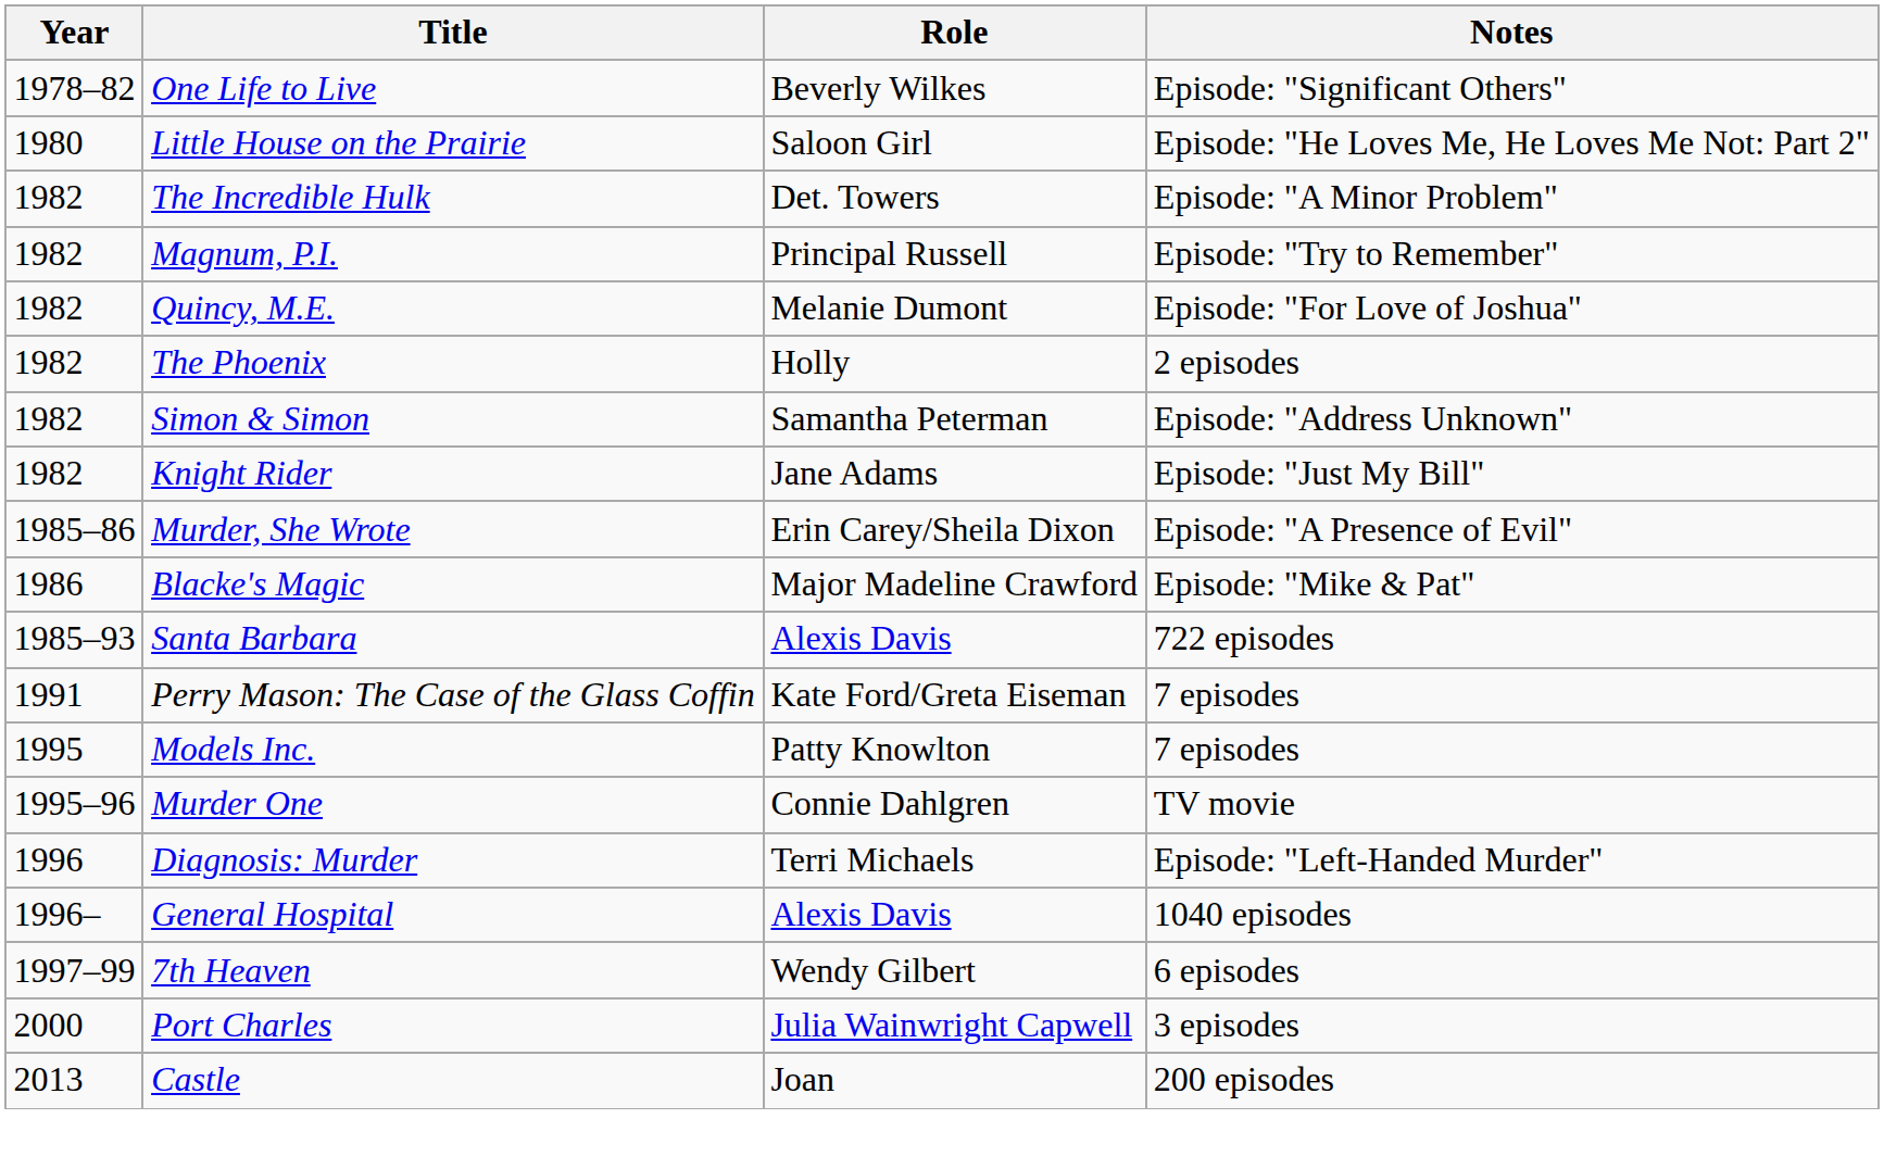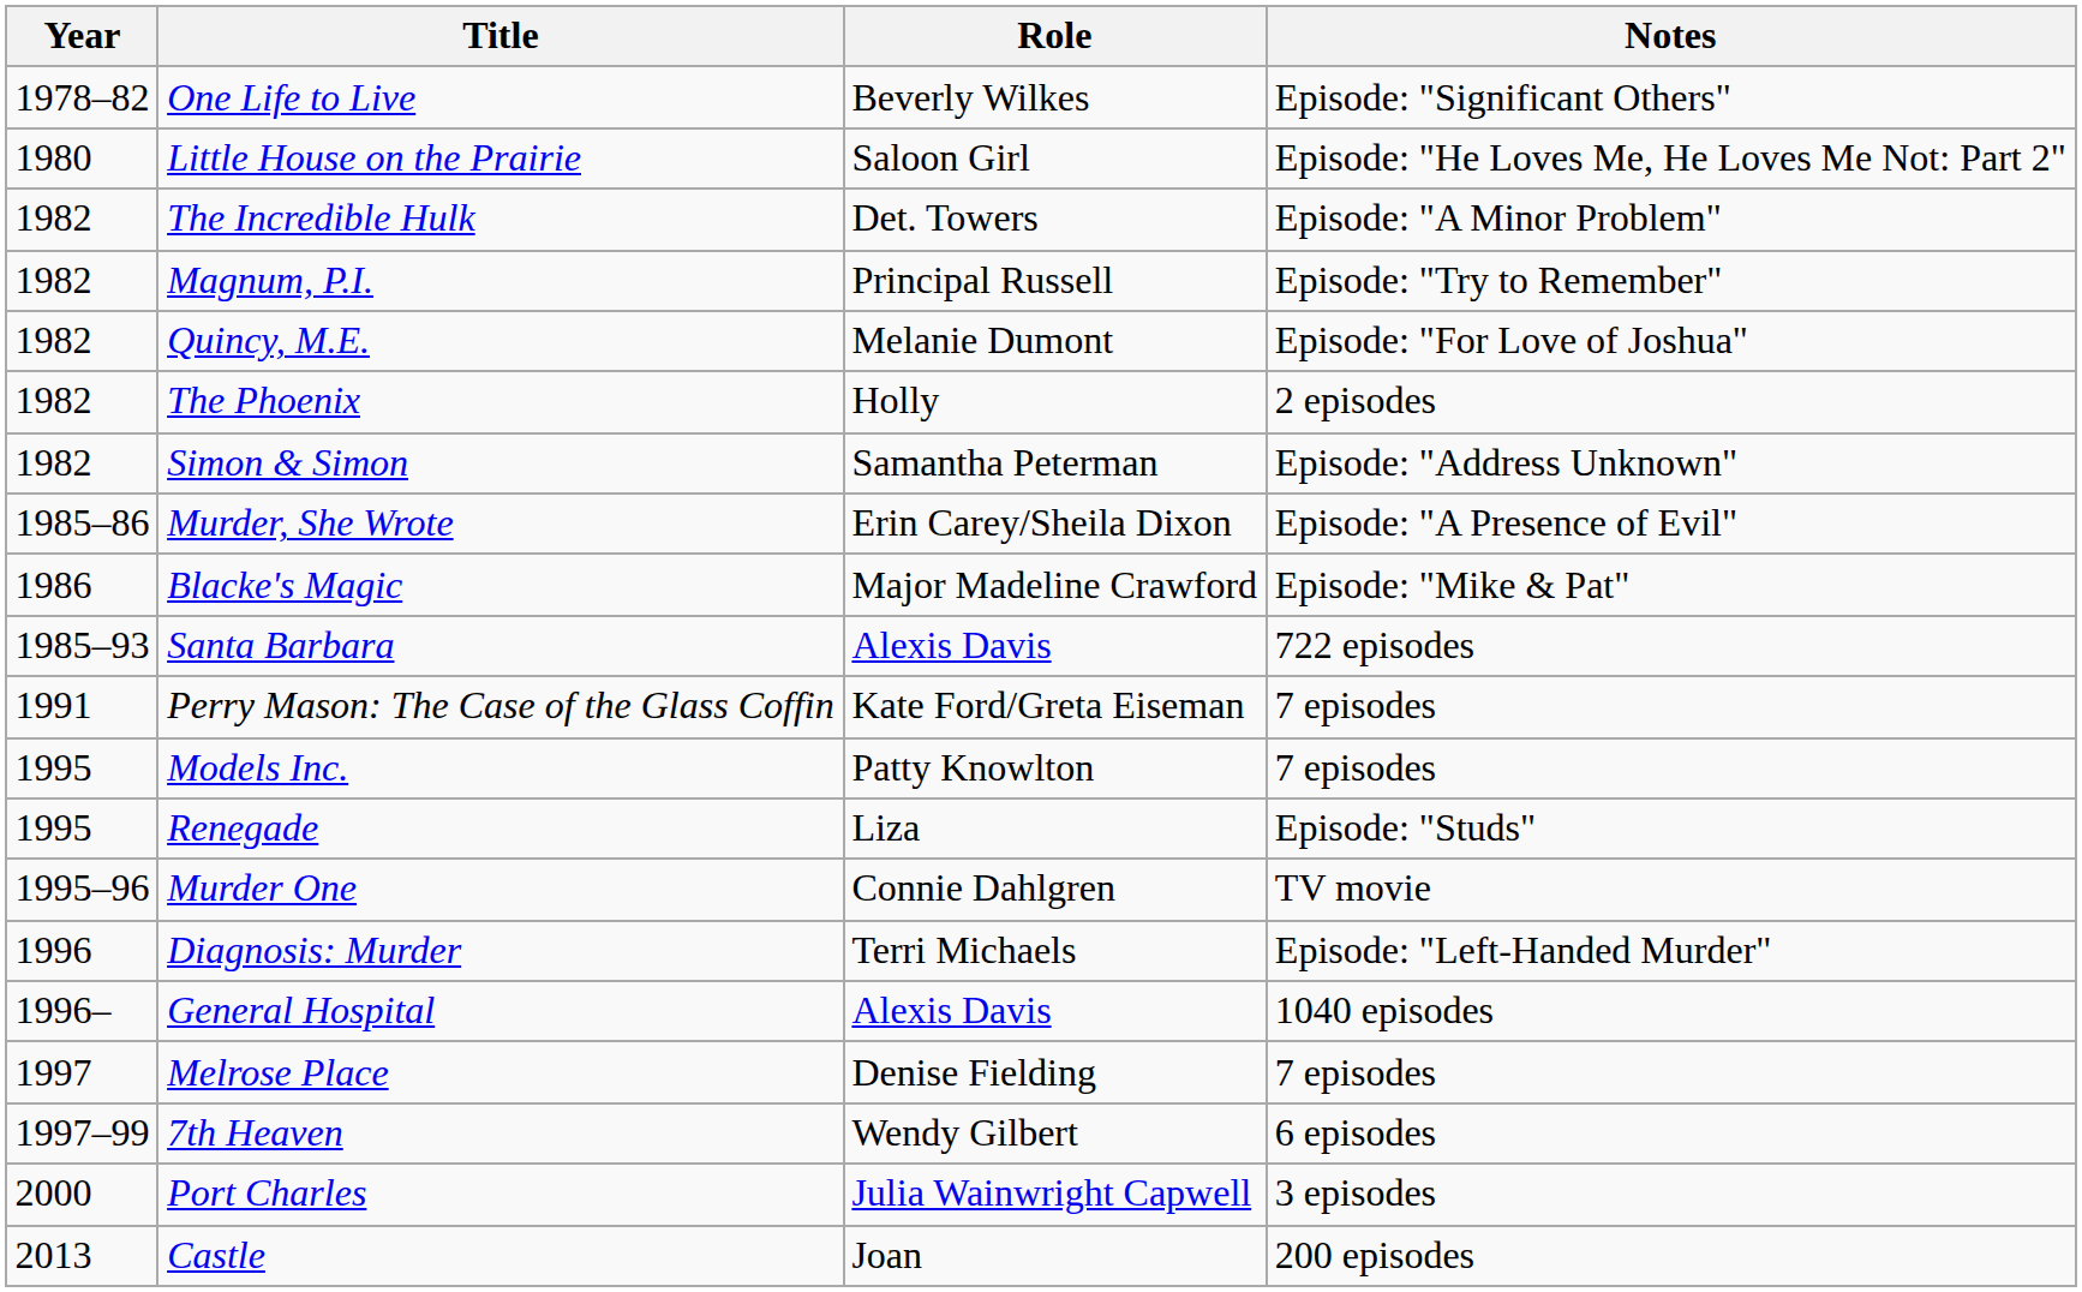 <table class="wikitable sortable">
 <tr>
 <th>Year</th>
 <th>Title</th>
 <th>Role</th>
 <th class="unsortable">Notes</th>
 </tr>
 <tr>
 <td>1978–82</td>
 <td><em><a href='#'>One Life to Live</a></em></td>
 <td>Beverly Wilkes</td>
 <td>Episode: "Significant Others"</td>
 </tr>
 <tr>
 <td>1980</td>
 <td><em><a href='#'>Little House on the Prairie</a></em></td>
 <td>Saloon Girl</td>
 <td>Episode: "He Loves Me, He Loves Me Not: Part 2"</td>
 </tr>
 <tr>
 <td>1982</td>
 <td><em><a href='#'>The Incredible Hulk</a></em></td>
 <td>Det. Towers</td>
 <td>Episode: "A Minor Problem"</td>
 </tr>
 <tr>
 <td>1982</td>
 <td><em><a href='#'>Magnum, P.I.</a></em></td>
 <td>Principal Russell</td>
 <td>Episode: "Try to Remember"</td>
 </tr>
 <tr>
 <td>1982</td>
 <td><em><a href='#'>Quincy, M.E.</a></em></td>
 <td>Melanie Dumont</td>
 <td>Episode: "For Love of Joshua"</td>
 </tr>
 <tr>
 <td>1982</td>
 <td><em><a href='#'>The Phoenix</a></em></td>
 <td>Holly</td>
 <td>2 episodes</td>
 </tr>
 <tr>
 <td>1982</td>
 <td><em><a href='#'>Simon & Simon</a></em></td>
 <td>Samantha Peterman</td>
 <td>Episode: "Address Unknown"</td>
 </tr>
 <tr>
-<td>1982</td>
-<td><em><a href='#'>Knight Rider</a></em></td>
-<td>Jane Adams</td>
-<td>Episode: "Just My Bill"</td>
-</tr>
-<tr>
 <td>1985–86</td>
 <td><em><a href='#'>Murder, She Wrote</a></em></td>
 <td>Erin Carey/Sheila Dixon</td>
 <td>Episode: "A Presence of Evil"</td>
 </tr>
 <tr>
 <td>1986</td>
 <td><em><a href='#'>Blacke's Magic</a></em></td>
 <td>Major Madeline Crawford</td>
 <td>Episode: "Mike & Pat"</td>
 </tr>
 <tr>
 <td>1985–93</td>
 <td><em><a href='#'>Santa Barbara</a></em></td>
 <td><a href='#'>Alexis Davis</a></td>
 <td>722 episodes</td>
 </tr>
 <tr>
 <td>1991</td>
 <td><em>Perry Mason: The Case of the Glass Coffin</em></td>
 <td>Kate Ford/Greta Eiseman</td>
 <td>7 episodes</td>
 </tr>
 <tr>
 <td>1995</td>
 <td><em><a href='#'>Models Inc.</a></em></td>
 <td>Patty Knowlton</td>
 <td>7 episodes</td>
 </tr>
 <tr>
+<td>1995</td>
+<td><em><a href='#'>Renegade</a></em></td>
+<td>Liza</td>
+<td>Episode: "Studs"</td>
+</tr>
+<tr>
 <td>1995–96</td>
 <td><em><a href='#'>Murder One</a></em></td>
 <td>Connie Dahlgren</td>
 <td>TV movie</td>
 </tr>
 <tr>
 <td>1996</td>
 <td><em><a href='#'>Diagnosis: Murder</a></em></td>
 <td>Terri Michaels</td>
 <td>Episode: "Left-Handed Murder"</td>
 </tr>
 <tr>
 <td>1996–</td>
 <td><em><a href='#'>General Hospital</a></em></td>
 <td><a href='#'>Alexis Davis</a></td>
 <td>1040 episodes</td>
+</tr>
+<tr>
+<td>1997</td>
+<td><em><a href='#'>Melrose Place</a></em></td>
+<td>Denise Fielding</td>
+<td>7 episodes</td>
 </tr>
 <tr>
 <td>1997–99</td>
 <td><em><a href='#'>7th Heaven</a></em></td>
 <td>Wendy Gilbert</td>
 <td>6 episodes</td>
 </tr>
 <tr>
 <td>2000</td>
 <td><em><a href='#'>Port Charles</a></em></td>
 <td><a href='#'>Julia Wainwright Capwell</a></td>
 <td>3 episodes</td>
 </tr>
 <tr>
 <td>2013</td>
 <td><em><a href='#'>Castle</a></em></td>
 <td>Joan</td>
 <td>200 episodes</td>
 </tr>
 </table>
